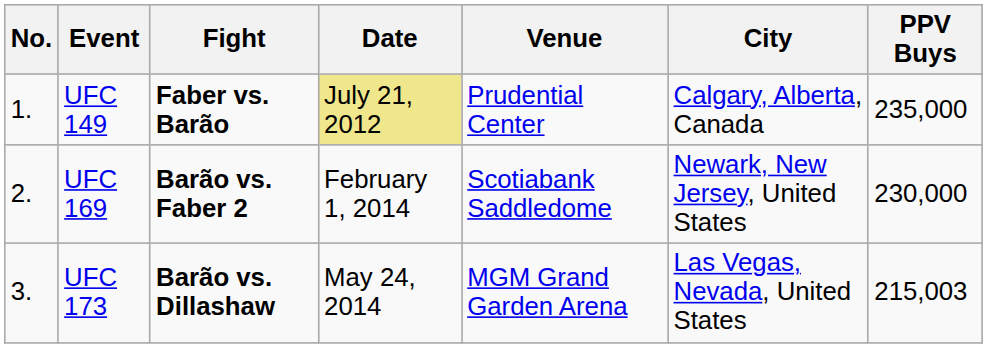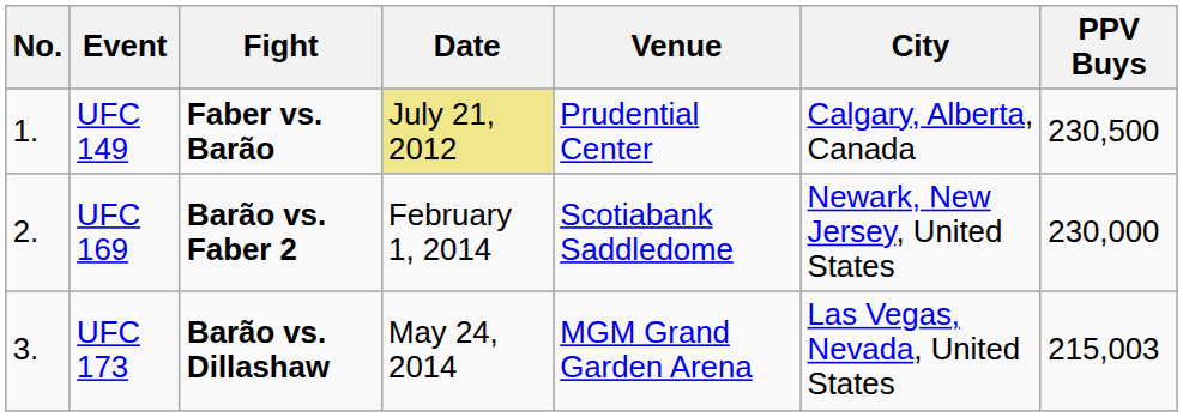 <table class="wikitable">
 <tr>
 <th>No.</th>
 <th>Event</th>
 <th>Fight</th>
 <th>Date</th>
 <th>Venue</th>
 <th>City</th>
 <th>PPV Buys</th>
 </tr>
 <tr>
 <td>1.</td>
 <td><a href='#'>UFC 149</a></td>
 <td><strong>Faber vs. Barão</strong></td>
 <td style="background: khaki;">July 21, 2012</td>
 <td><a href='#'>Prudential Center</a></td>
 <td><a href='#'>Calgary, Alberta</a>, Canada</td>
-<td>235,000</td>
+<td>230,500</td>
 </tr>
 <tr>
 <td>2.</td>
 <td><a href='#'>UFC 169</a></td>
 <td><strong>Barão vs. Faber 2</strong></td>
 <td>February 1, 2014</td>
 <td><a href='#'>Scotiabank Saddledome</a></td>
 <td><a href='#'>Newark, New Jersey</a>, United States</td>
 <td>230,000</td>
 </tr>
 <tr>
 <td>3.</td>
 <td><a href='#'>UFC 173</a></td>
 <td><strong>Barão vs. Dillashaw</strong></td>
 <td>May 24, 2014</td>
 <td><a href='#'>MGM Grand Garden Arena</a></td>
 <td><a href='#'>Las Vegas, Nevada</a>, United States</td>
 <td>215,003</td>
 </tr>
 </table>
